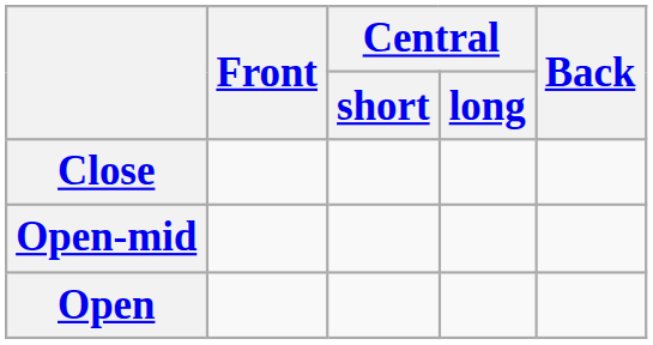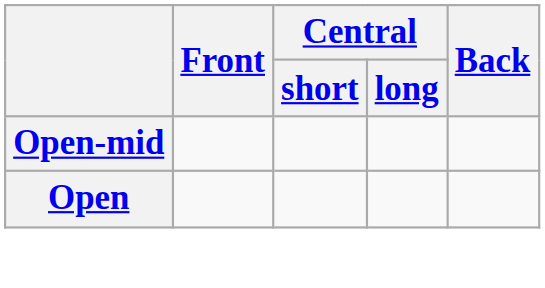 <table class="wikitable" style="text-align:center">
 <tr>
 <th colspan="1" rowspan="2"></th>
 <th rowspan="2"><a href='#'>Front</a></th>
 <th colspan=2><a href='#'>Central</a></th>
 <th rowspan="2"><a href='#'>Back</a></th>
 </tr>
 <tr class="small">
 <th><a href='#'>short</a></th>
 <th><a href='#'>long</a></th>
-</tr>
-<tr>
-<th><a href='#'>Close</a></th>
-<td></td>
-<td></td>
-<td></td>
-<td></td>
 </tr>
 <tr>
 <th><a href='#'>Open-mid</a></th>
 <td></td>
 <td></td>
 <td></td>
 <td></td>
 </tr>
 <tr>
 <th><a href='#'>Open</a></th>
 <td></td>
 <td></td>
 <td></td>
 <td></td>
 </tr>
 </table>
